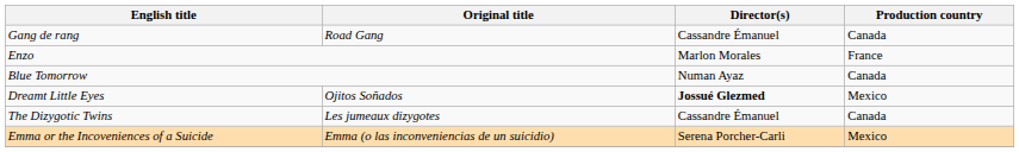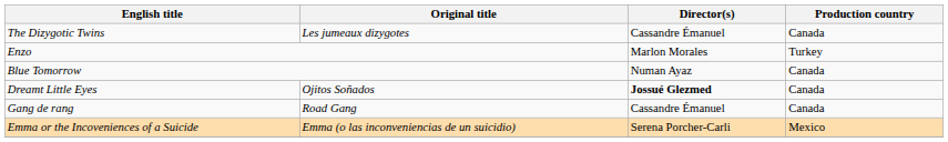 <table class="sortable wikitable" style="width:100%; margin-bottom:2px" cellpadding="5">
 <tr>
 <th scope="col">English title</th>
 <th scope="col">Original title</th>
 <th scope="col">Director(s)</th>
 <th scope="col">Production country</th>
 </tr>
 <tr>
-<td><em>Gang de rang</em></td>
-<td><em>Road Gang</em></td>
+<td><em>The Dizygotic Twins</em></td>
+<td><em>Les jumeaux dizygotes</em></td>
 <td data-sort-value="emanuel">Cassandre Émanuel</td>
 <td>Canada</td>
 </tr>
 <tr>
 <td colspan=2 data-sort-value="Enzo"><em>Enzo</em></td>
 <td data-sort-value="Morales">Marlon Morales</td>
-<td>France</td>
+<td>Turkey</td>
 </tr>
 <tr>
 <td colspan=2 data-sort-value="Blue"><em>Blue Tomorrow</em></td>
 <td data-sort-value="ayaz">Numan Ayaz</td>
 <td>Canada</td>
 </tr>
 <tr>
 <td><em>Dreamt Little Eyes</em></td>
 <td><em>Ojitos Soñados</em></td>
 <td data-sort-value="Glez"><strong>Jossué Glezmed</strong></td>
-<td>Mexico</td>
+<td>Canada</td>
 </tr>
 <tr>
-<td><em>The Dizygotic Twins</em></td>
-<td><em>Les jumeaux dizygotes</em></td>
+<td><em>Gang de rang</em></td>
+<td><em>Road Gang</em></td>
 <td data-sort-value="emanuel">Cassandre Émanuel</td>
 <td>Canada</td>
 </tr>
 <tr style="background:#FFDEAD;">
 <td><em>Emma or the Incoveniences of a Suicide</em></td>
 <td><em>Emma (o las inconveniencias de un suicidio)</em></td>
 <td data-sort-value="Porcher">Serena Porcher-Carli</td>
 <td>Mexico</td>
 </tr>
 <tr>
 </tr>
 </table>
